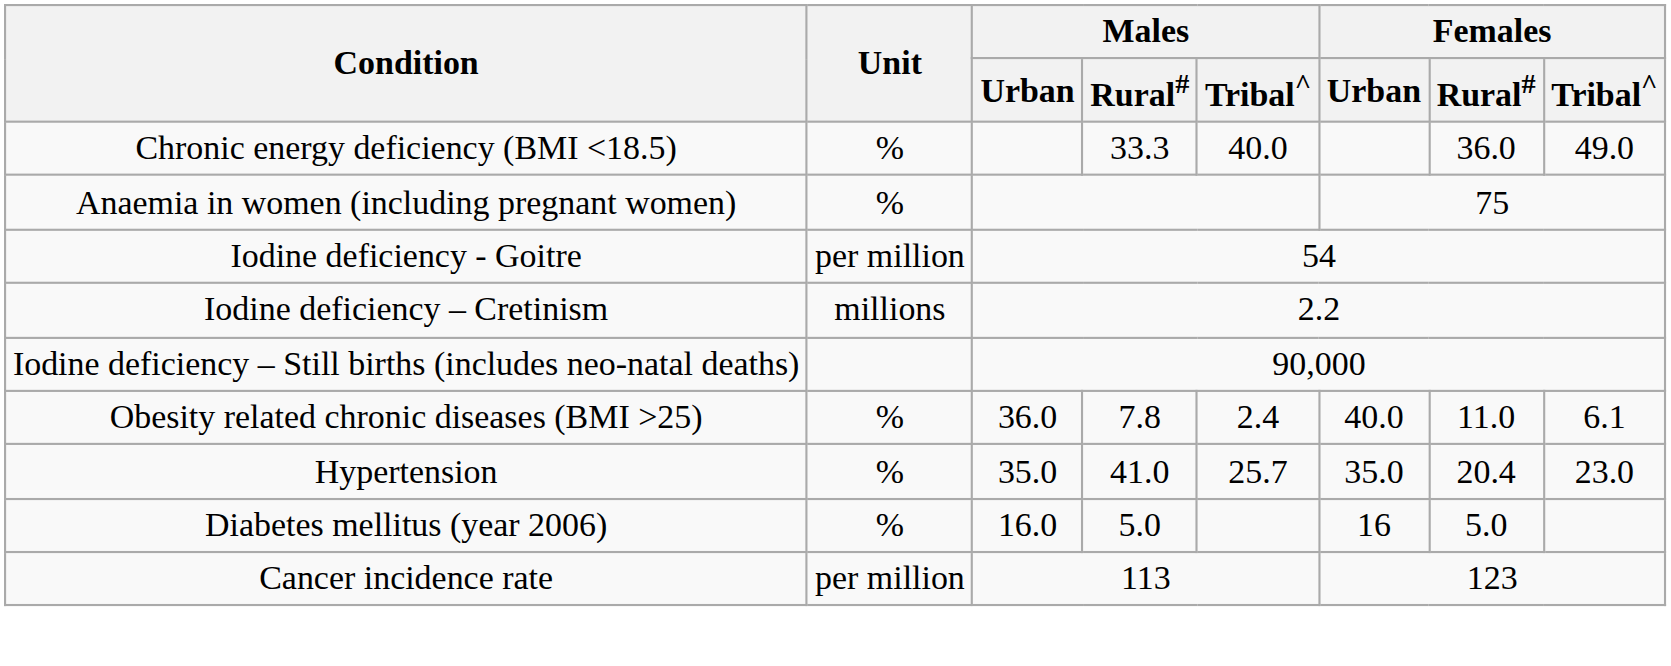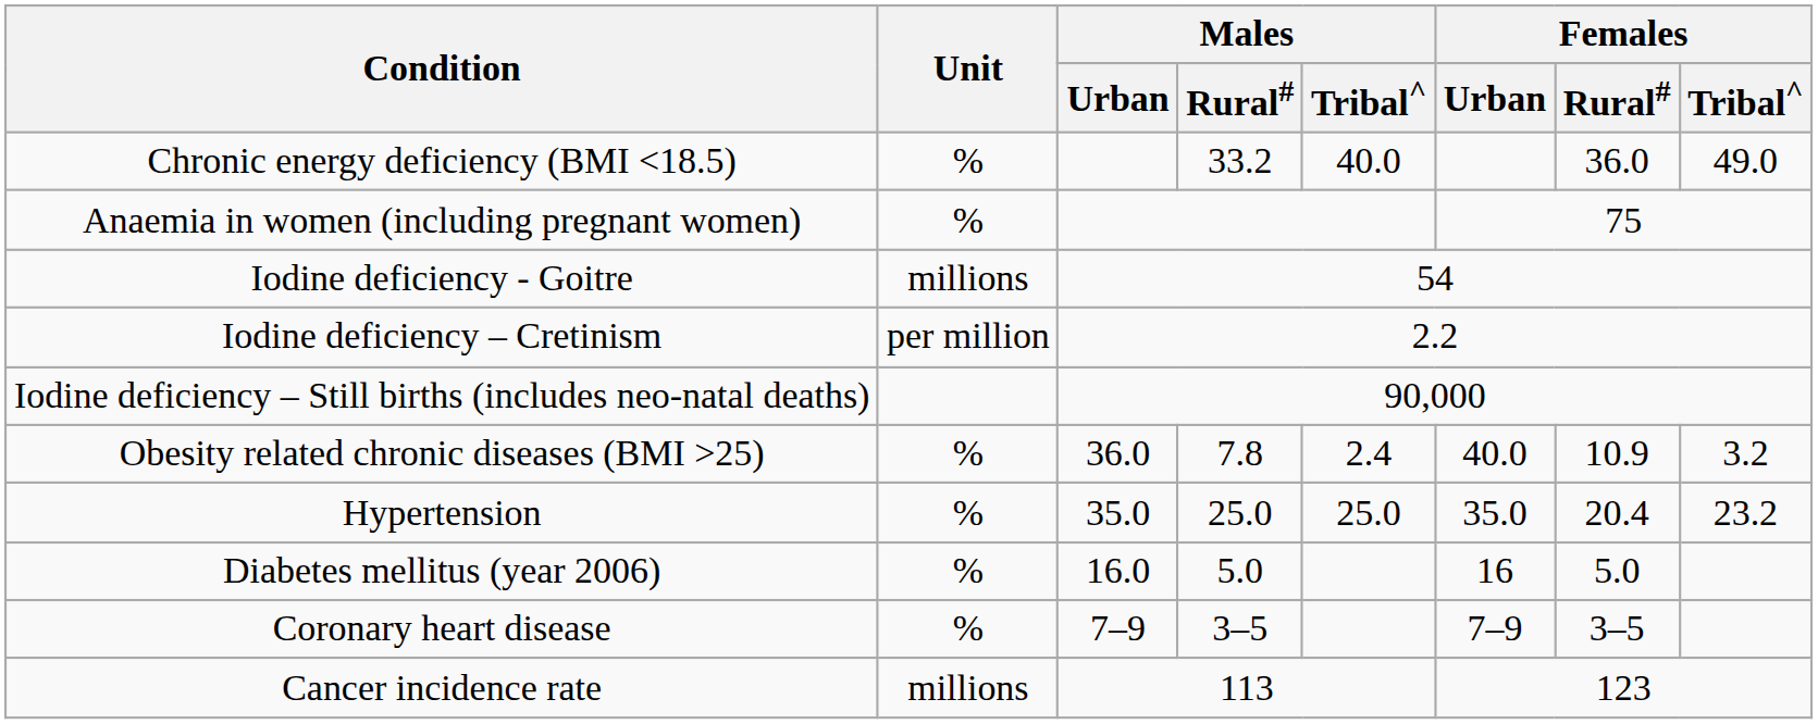 <table class="wikitable">
 <tr>
 <th rowspan="2">Condition</th>
 <th rowspan="2">Unit</th>
 <th colspan="3">Males</th>
 <th colspan="3">Females</th>
 </tr>
 <tr>
 <th>Urban</th>
 <th>Rural<sup>#</sup></th>
 <th>Tribal<sup>^</sup></th>
 <th>Urban</th>
 <th>Rural<sup>#</sup></th>
 <th>Tribal<sup>^</sup></th>
 </tr>
 <tr align="center">
 <td>Chronic energy deficiency (BMI <18.5)</td>
 <td>%</td>
 <td></td>
-<td>33.3</td>
+<td>33.2</td>
 <td>40.0</td>
 <td></td>
 <td>36.0</td>
 <td>49.0</td>
 </tr>
 <tr align="center">
 <td>Anaemia in women (including pregnant women)</td>
 <td>%</td>
 <td colspan="3"></td>
 <td colspan="3">75</td>
 </tr>
 <tr align="center">
 <td>Iodine deficiency - Goitre</td>
-<td>per million</td>
+<td>millions</td>
 <td colspan="6">54</td>
 </tr>
 <tr align="center">
 <td>Iodine deficiency – Cretinism</td>
-<td>millions</td>
+<td>per million</td>
 <td colspan="6">2.2</td>
 </tr>
 <tr align="center">
 <td>Iodine deficiency – Still births  (includes neo-natal deaths)</td>
 <td></td>
 <td colspan="6">90,000</td>
 </tr>
 <tr align="center">
 <td>Obesity related chronic diseases (BMI >25)</td>
 <td>%</td>
 <td>36.0</td>
 <td>7.8</td>
 <td>2.4</td>
 <td>40.0</td>
-<td>11.0</td>
-<td>6.1</td>
+<td>10.9</td>
+<td>3.2</td>
 </tr>
 <tr align="center">
 <td>Hypertension</td>
 <td>%</td>
 <td>35.0</td>
-<td>41.0</td>
-<td>25.7</td>
+<td>25.0</td>
+<td>25.0</td>
 <td>35.0</td>
 <td>20.4</td>
-<td>23.0</td>
+<td>23.2</td>
 </tr>
 <tr align="center">
 <td>Diabetes mellitus (year 2006)</td>
 <td>%</td>
 <td>16.0</td>
 <td>5.0</td>
 <td></td>
 <td>16</td>
 <td>5.0</td>
 <td></td>
 </tr>
 <tr align="center">
+<td>Coronary heart disease</td>
+<td>%</td>
+<td>7–9</td>
+<td>3–5</td>
+<td></td>
+<td>7–9</td>
+<td>3–5</td>
+<td></td>
+</tr>
+<tr align="center">
 <td>Cancer incidence rate</td>
-<td>per million</td>
+<td>millions</td>
 <td colspan="3">113</td>
 <td colspan="3">123</td>
 </tr>
 </table>
